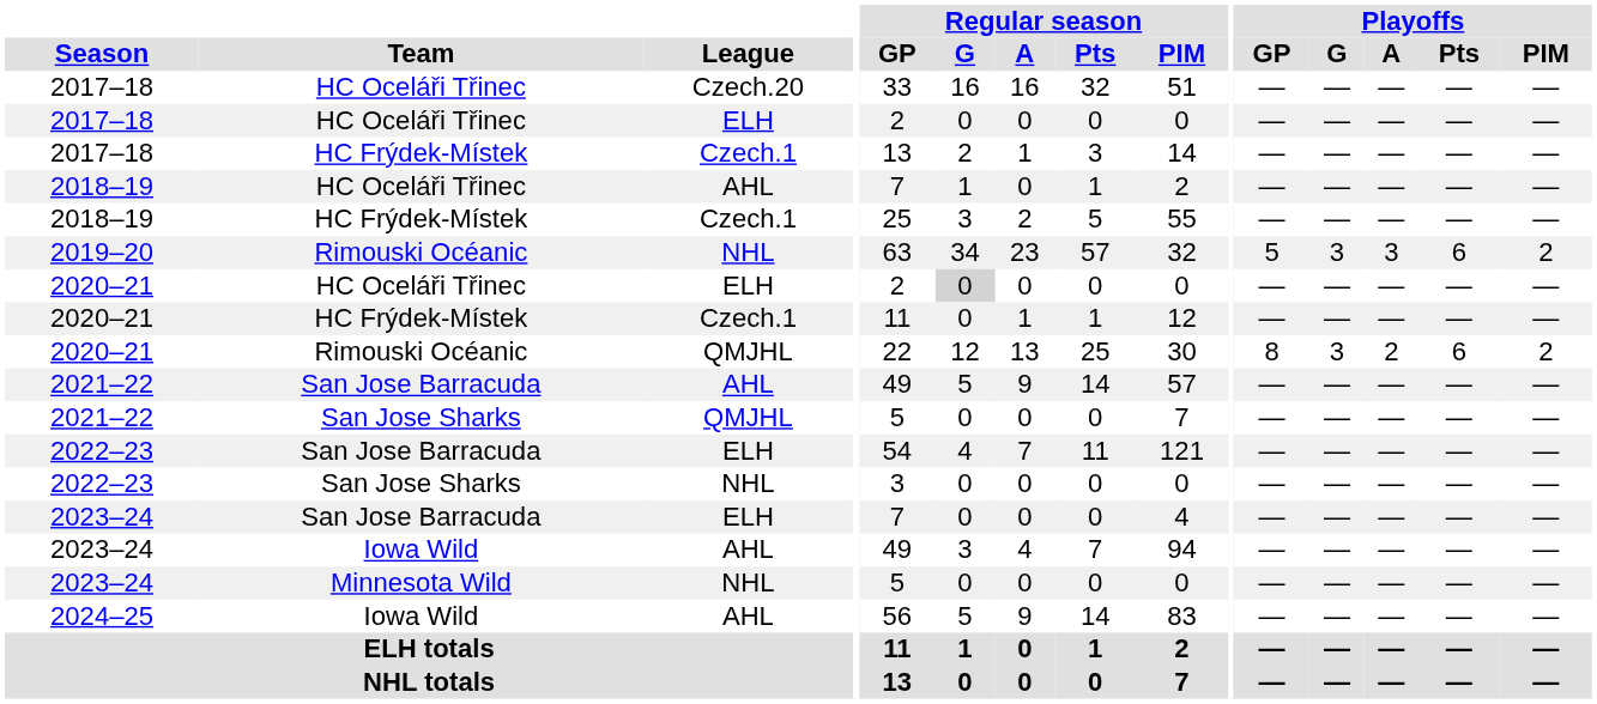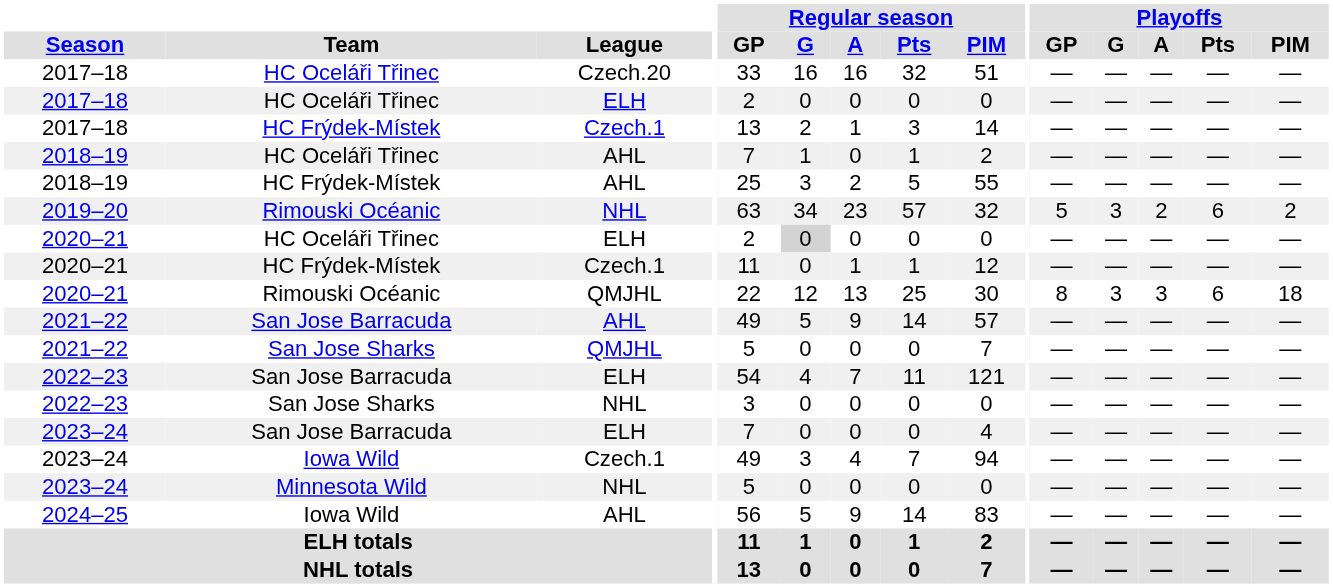 <table border="0" cellpadding="1" cellspacing="0" style="text-align:center; width:60em">
 <tr bgcolor="#e0e0e0">
 <th colspan="3" bgcolor="#ffffff"></th>
 <th rowspan="92" bgcolor="#ffffff"></th>
 <th colspan="5"><a href='#'>Regular season</a></th>
 <th rowspan="92" bgcolor="#ffffff"></th>
 <th colspan="5"><a href='#'>Playoffs</a></th>
 </tr>
 <tr bgcolor="#e0e0e0">
 <th><a href='#'>Season</a></th>
 <th>Team</th>
 <th>League</th>
 <th>GP</th>
 <th><a href='#'>G</a></th>
 <th><a href='#'>A</a></th>
 <th><a href='#'>Pts</a></th>
 <th><a href='#'>PIM</a></th>
 <th>GP</th>
 <th>G</th>
 <th>A</th>
 <th>Pts</th>
 <th>PIM</th>
 </tr>
 <tr>
 <td>2017–18</td>
 <td><a href='#'>HC Oceláři Třinec</a></td>
 <td>Czech.20</td>
 <td>33</td>
 <td>16</td>
 <td>16</td>
 <td>32</td>
 <td>51</td>
 <td>—</td>
 <td>—</td>
 <td>—</td>
 <td>—</td>
 <td>—</td>
 </tr>
 <tr bgcolor="#f0f0f0">
 <td><a href='#'>2017–18</a></td>
 <td>HC Oceláři Třinec</td>
 <td><a href='#'>ELH</a></td>
 <td>2</td>
 <td>0</td>
 <td>0</td>
 <td>0</td>
 <td>0</td>
 <td>—</td>
 <td>—</td>
 <td>—</td>
 <td>—</td>
 <td>—</td>
 </tr>
 <tr>
 <td>2017–18</td>
 <td><a href='#'>HC Frýdek-Místek</a></td>
 <td><a href='#'>Czech.1</a></td>
 <td>13</td>
 <td>2</td>
 <td>1</td>
 <td>3</td>
 <td>14</td>
 <td>—</td>
 <td>—</td>
 <td>—</td>
 <td>—</td>
 <td>—</td>
 </tr>
 <tr bgcolor="#f0f0f0">
 <td><a href='#'>2018–19</a></td>
 <td>HC Oceláři Třinec</td>
 <td>AHL</td>
 <td>7</td>
 <td>1</td>
 <td>0</td>
 <td>1</td>
 <td>2</td>
 <td>—</td>
 <td>—</td>
 <td>—</td>
 <td>—</td>
 <td>—</td>
 </tr>
 <tr>
 <td 2018–19 Czech 1. Liga season>2018–19</td>
 <td>HC Frýdek-Místek</td>
-<td>Czech.1</td>
+<td>AHL</td>
 <td>25</td>
 <td>3</td>
 <td>2</td>
 <td>5</td>
 <td>55</td>
 <td>—</td>
 <td>—</td>
 <td>—</td>
 <td>—</td>
 <td>—</td>
 </tr>
 <tr bgcolor="#f0f0f0">
 <td><a href='#'>2019–20</a></td>
 <td><a href='#'>Rimouski Océanic</a></td>
 <td><a href='#'>NHL</a></td>
 <td>63</td>
 <td>34</td>
 <td>23</td>
 <td>57</td>
 <td>32</td>
 <td>5</td>
 <td>3</td>
-<td>3</td>
+<td>2</td>
 <td>6</td>
 <td>2</td>
 </tr>
 <tr>
 <td><a href='#'>2020–21</a></td>
 <td>HC Oceláři Třinec</td>
 <td>ELH</td>
 <td>2</td>
 <td style="background: lightgrey;">0</td>
 <td>0</td>
 <td>0</td>
 <td>0</td>
 <td>—</td>
 <td>—</td>
 <td>—</td>
 <td>—</td>
 <td>—</td>
 </tr>
 <tr bgcolor="#f0f0f0">
 <td 2020–21 Czech 1. Liga season>2020–21</td>
 <td>HC Frýdek-Místek</td>
 <td>Czech.1</td>
 <td>11</td>
 <td>0</td>
 <td>1</td>
 <td>1</td>
 <td>12</td>
 <td>—</td>
 <td>—</td>
 <td>—</td>
 <td>—</td>
 <td>—</td>
 </tr>
 <tr>
 <td><a href='#'>2020–21</a></td>
 <td>Rimouski Océanic</td>
 <td>QMJHL</td>
 <td>22</td>
 <td>12</td>
 <td>13</td>
 <td>25</td>
 <td>30</td>
 <td>8</td>
 <td>3</td>
-<td>2</td>
+<td>3</td>
 <td>6</td>
-<td>2</td>
+<td>18</td>
 </tr>
 <tr bgcolor="#f0f0f0">
 <td><a href='#'>2021–22</a></td>
 <td><a href='#'>San Jose Barracuda</a></td>
 <td><a href='#'>AHL</a></td>
 <td>49</td>
 <td>5</td>
 <td>9</td>
 <td>14</td>
 <td>57</td>
 <td>—</td>
 <td>—</td>
 <td>—</td>
 <td>—</td>
 <td>—</td>
 </tr>
 <tr>
 <td><a href='#'>2021–22</a></td>
 <td><a href='#'>San Jose Sharks</a></td>
 <td><a href='#'>QMJHL</a></td>
 <td>5</td>
 <td>0</td>
 <td>0</td>
 <td>0</td>
 <td>7</td>
 <td>—</td>
 <td>—</td>
 <td>—</td>
 <td>—</td>
 <td>—</td>
 </tr>
 <tr bgcolor="#f0f0f0">
 <td><a href='#'>2022–23</a></td>
 <td>San Jose Barracuda</td>
 <td>ELH</td>
 <td>54</td>
 <td>4</td>
 <td>7</td>
 <td>11</td>
 <td>121</td>
 <td>—</td>
 <td>—</td>
 <td>—</td>
 <td>—</td>
 <td>—</td>
 </tr>
 <tr>
 <td><a href='#'>2022–23</a></td>
 <td>San Jose Sharks</td>
 <td>NHL</td>
 <td>3</td>
 <td>0</td>
 <td>0</td>
 <td>0</td>
 <td>0</td>
 <td>—</td>
 <td>—</td>
 <td>—</td>
 <td>—</td>
 <td>—</td>
 </tr>
 <tr bgcolor="#f0f0f0">
 <td><a href='#'>2023–24</a></td>
 <td>San Jose Barracuda</td>
 <td>ELH</td>
 <td>7</td>
 <td>0</td>
 <td>0</td>
 <td>0</td>
 <td>4</td>
 <td>—</td>
 <td>—</td>
 <td>—</td>
 <td>—</td>
 <td>—</td>
 </tr>
 <tr>
 <td>2023–24</td>
 <td><a href='#'>Iowa Wild</a></td>
-<td>AHL</td>
+<td>Czech.1</td>
 <td>49</td>
 <td>3</td>
 <td>4</td>
 <td>7</td>
 <td>94</td>
 <td>—</td>
 <td>—</td>
 <td>—</td>
 <td>—</td>
 <td>—</td>
 </tr>
 <tr bgcolor="#f0f0f0">
 <td><a href='#'>2023–24</a></td>
 <td><a href='#'>Minnesota Wild</a></td>
 <td>NHL</td>
 <td>5</td>
 <td>0</td>
 <td>0</td>
 <td>0</td>
 <td>0</td>
 <td>—</td>
 <td>—</td>
 <td>—</td>
 <td>—</td>
 <td>—</td>
 </tr>
 <tr>
 <td><a href='#'>2024–25</a></td>
 <td>Iowa Wild</td>
 <td>AHL</td>
 <td>56</td>
 <td>5</td>
 <td>9</td>
 <td>14</td>
 <td>83</td>
 <td>—</td>
 <td>—</td>
 <td>—</td>
 <td>—</td>
 <td>—</td>
 </tr>
 <tr bgcolor="#e0e0e0">
 <th colspan="3">ELH totals</th>
 <th>11</th>
 <th>1</th>
 <th>0</th>
 <th>1</th>
 <th>2</th>
 <th>—</th>
 <th>—</th>
 <th>—</th>
 <th>—</th>
 <th>—</th>
 </tr>
 <tr bgcolor="#e0e0e0">
 <th colspan="3">NHL totals</th>
 <th>13</th>
 <th>0</th>
 <th>0</th>
 <th>0</th>
 <th>7</th>
 <th>—</th>
 <th>—</th>
 <th>—</th>
 <th>—</th>
 <th>—</th>
 </tr>
 </table>
